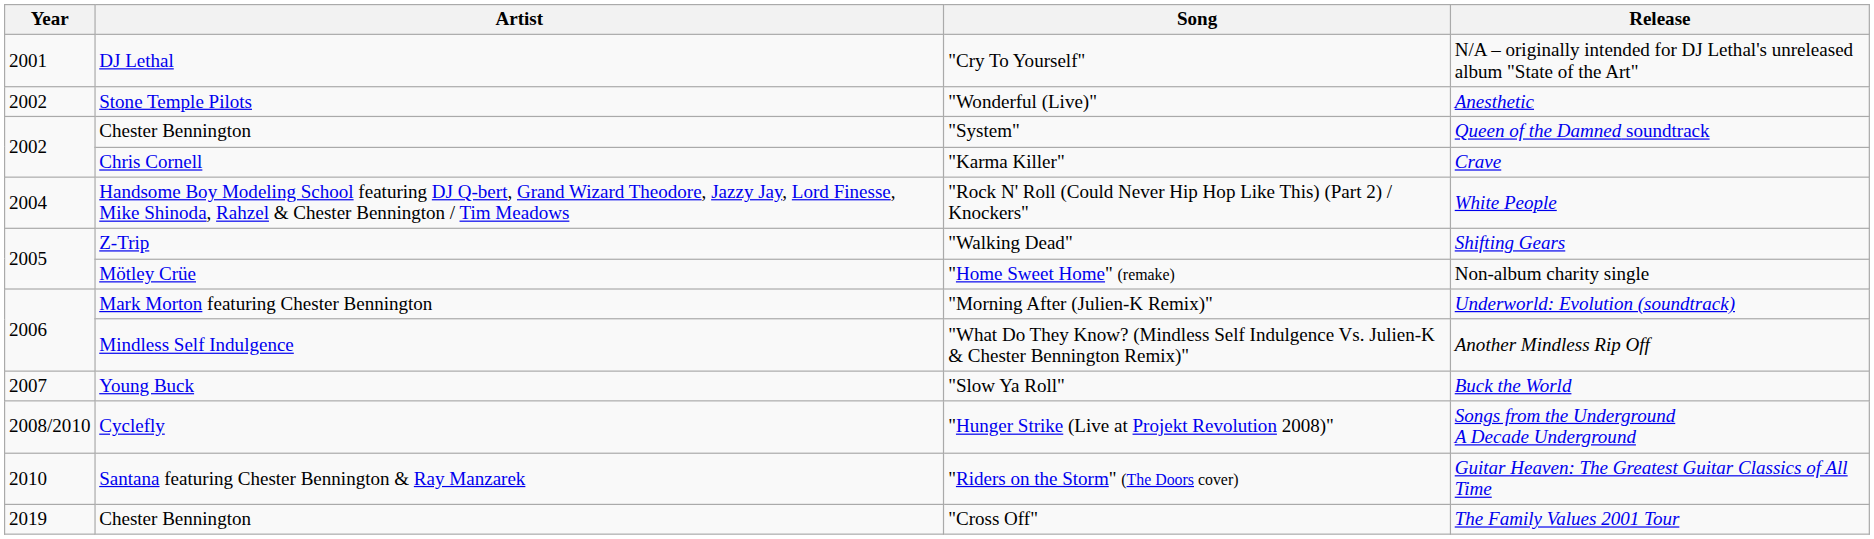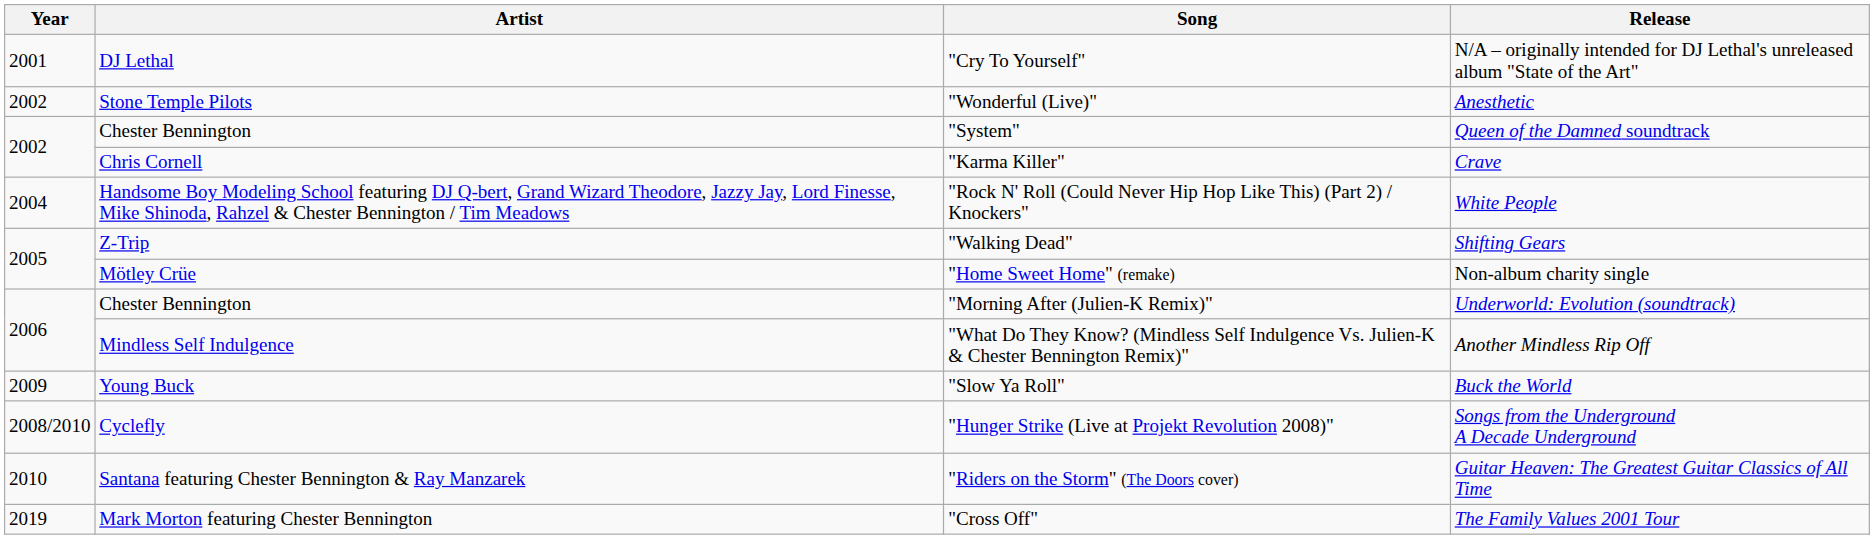 <table class="wikitable">
 <tr>
 <th>Year</th>
 <th>Artist</th>
 <th>Song</th>
 <th>Release</th>
 </tr>
 <tr>
 <td rowspan="1">2001</td>
 <td><a href='#'>DJ Lethal</a></td>
 <td>"Cry To Yourself"</td>
 <td>N/A – originally intended for DJ Lethal's unreleased album "State of the Art"</td>
 </tr>
 <tr>
 <td rowspan="1">2002</td>
 <td><a href='#'>Stone Temple Pilots</a></td>
 <td>"Wonderful (Live)"</td>
 <td><em><a href='#'>Anesthetic</a></em></td>
 </tr>
 <tr>
 <td rowspan="2">2002</td>
 <td>Chester Bennington</td>
 <td>"System"</td>
 <td><a href='#'><em>Queen of the Damned</em> soundtrack</a></td>
 </tr>
 <tr>
 <td><a href='#'>Chris Cornell</a></td>
 <td>"Karma Killer"</td>
 <td><em><a href='#'>Crave</a></em></td>
 </tr>
 <tr>
 <td>2004</td>
 <td><a href='#'>Handsome Boy Modeling School</a> featuring <a href='#'>DJ Q-bert</a>, <a href='#'>Grand Wizard Theodore</a>, <a href='#'>Jazzy Jay</a>, <a href='#'>Lord Finesse</a>, <a href='#'>Mike Shinoda</a>, <a href='#'>Rahzel</a> & Chester Bennington / <a href='#'>Tim Meadows</a></td>
 <td>"Rock N' Roll (Could Never Hip Hop Like This) (Part 2) / Knockers"</td>
 <td><em><a href='#'>White People</a></em></td>
 </tr>
 <tr>
 <td rowspan=2>2005</td>
 <td><a href='#'>Z-Trip</a></td>
 <td>"Walking Dead"</td>
 <td><em><a href='#'>Shifting Gears</a></em></td>
 </tr>
 <tr>
 <td><a href='#'>Mötley Crüe</a></td>
 <td>"<a href='#'>Home Sweet Home</a>" <small>(remake)</small></td>
 <td>Non-album charity single</td>
 </tr>
 <tr>
 <td rowspan=2>2006</td>
-<td><a href='#'>Mark Morton</a> featuring Chester Bennington</td>
+<td>Chester Bennington</td>
 <td>"Morning After (Julien-K Remix)"</td>
 <td><em><a href='#'>Underworld: Evolution (soundtrack)</a></em></td>
 </tr>
 <tr>
 <td><a href='#'>Mindless Self Indulgence</a></td>
 <td>"What Do They Know? (Mindless Self Indulgence Vs. Julien-K & Chester Bennington Remix)"</td>
 <td><em>Another Mindless Rip Off</em></td>
 </tr>
 <tr>
-<td>2007</td>
+<td>2009</td>
 <td><a href='#'>Young Buck</a></td>
 <td>"Slow Ya Roll"</td>
 <td><em><a href='#'>Buck the World</a></em></td>
 </tr>
 <tr>
 <td>2008/2010</td>
 <td><a href='#'>Cyclefly</a></td>
 <td>"<a href='#'>Hunger Strike</a> (Live at <a href='#'>Projekt Revolution</a> 2008)"</td>
 <td><em><a href='#'>Songs from the Underground</a></em><br><em><a href='#'>A Decade Underground</a></em></td>
 </tr>
 <tr>
 <td>2010</td>
 <td><a href='#'>Santana</a> featuring Chester Bennington & <a href='#'>Ray Manzarek</a></td>
 <td>"<a href='#'>Riders on the Storm</a>" <small>(<a href='#'>The Doors</a> cover)</small></td>
 <td><em><a href='#'>Guitar Heaven: The Greatest Guitar Classics of All Time</a></em></td>
 </tr>
 <tr>
 <td>2019</td>
-<td>Chester Bennington</td>
+<td><a href='#'>Mark Morton</a> featuring Chester Bennington</td>
 <td>"Cross Off"</td>
 <td><em><a href='#'>The Family Values 2001 Tour</a></em></td>
 </tr>
 </table>
